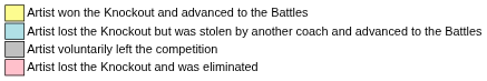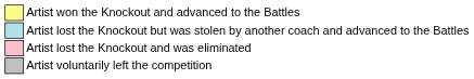 <table class="toccolours" style="font-size: 100%">
 <tr>
 <td style="background:#fdfc8f; border:1px solid black">     </td>
 <td>Artist won the Knockout and advanced to the Battles</td>
 </tr>
 <tr>
 <td style="background:#b0e0e6; border:1px solid black">     </td>
 <td>Artist lost the Knockout but was stolen by another coach and advanced to the Battles</td>
 </tr>
 <tr>
+<td style="background:pink; border:1px solid black">     </td>
+<td>Artist lost the Knockout and was eliminated</td>
+</tr>
+<tr>
 <td style="background:silver; border:1px solid black">     </td>
 <td>Artist voluntarily left the competition</td>
 </tr>
-<tr>
-<td style="background:pink; border:1px solid black">     </td>
-<td>Artist lost the Knockout and was eliminated</td>
-</tr>
 </table>
